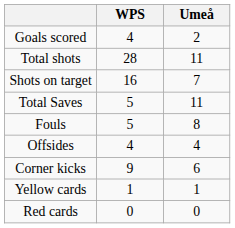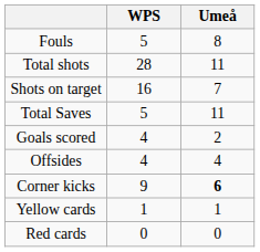 <table class="wikitable" style="text-align: center">
 <tr>
 <th width=100></th>
 <th width=70>WPS</th>
 <th width=70>Umeå</th>
 </tr>
 <tr>
-<td>Goals scored</td>
-<td>4</td>
-<td>2</td>
+<td>Fouls</td>
+<td>5</td>
+<td>8</td>
 </tr>
 <tr>
 <td>Total shots</td>
 <td>28</td>
 <td>11</td>
 </tr>
 <tr>
 <td>Shots on target</td>
 <td>16</td>
 <td>7</td>
 </tr>
 <tr>
 <td>Total Saves</td>
 <td>5</td>
 <td>11</td>
 </tr>
 <tr>
-<td>Fouls</td>
-<td>5</td>
-<td>8</td>
+<td>Goals scored</td>
+<td>4</td>
+<td>2</td>
 </tr>
 <tr>
 <td>Offsides</td>
 <td>4</td>
 <td>4</td>
 </tr>
 <tr>
 <td>Corner kicks</td>
 <td>9</td>
-<td>6</td>
+<td><strong>6</strong></td>
 </tr>
 <tr>
 <td>Yellow cards</td>
 <td>1</td>
 <td>1</td>
 </tr>
 <tr>
 <td>Red cards</td>
 <td>0</td>
 <td>0</td>
 </tr>
 </table>
